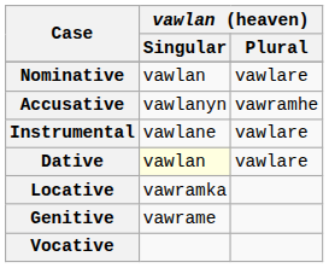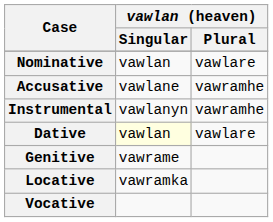 <table class="wikitable">
 <tr>
 <th rowspan="2">Case</th>
 <th colspan="2"><em>vawlan</em> (heaven)</th>
 </tr>
 <tr>
 <th>Singular</th>
 <th>Plural</th>
 </tr>
 <tr>
 </tr>
 <tr>
 <th>Nominative</th>
 <td>vawlan</td>
 <td>vawlare</td>
 </tr>
 <tr>
 <th>Accusative</th>
-<td>vawlanyn</td>
+<td>vawlane</td>
 <td>vawramhe</td>
 </tr>
 <tr>
 <th>Instrumental</th>
-<td>vawlane</td>
-<td>vawlare</td>
+<td>vawlanyn</td>
+<td>vawramhe</td>
 </tr>
 <tr>
 <th>Dative</th>
 <td style="background: lightyellow;">vawlan</td>
 <td>vawlare</td>
 </tr>
 <tr>
-<th>Locative</th>
-<td>vawramka</td>
+<th>Genitive</th>
+<td>vawrame</td>
 <td></td>
 </tr>
 <tr>
-<th>Genitive</th>
-<td>vawrame</td>
+<th>Locative</th>
+<td>vawramka</td>
 <td></td>
 </tr>
 <tr>
 <th>Vocative</th>
 <td></td>
 <td></td>
 </tr>
 </table>
